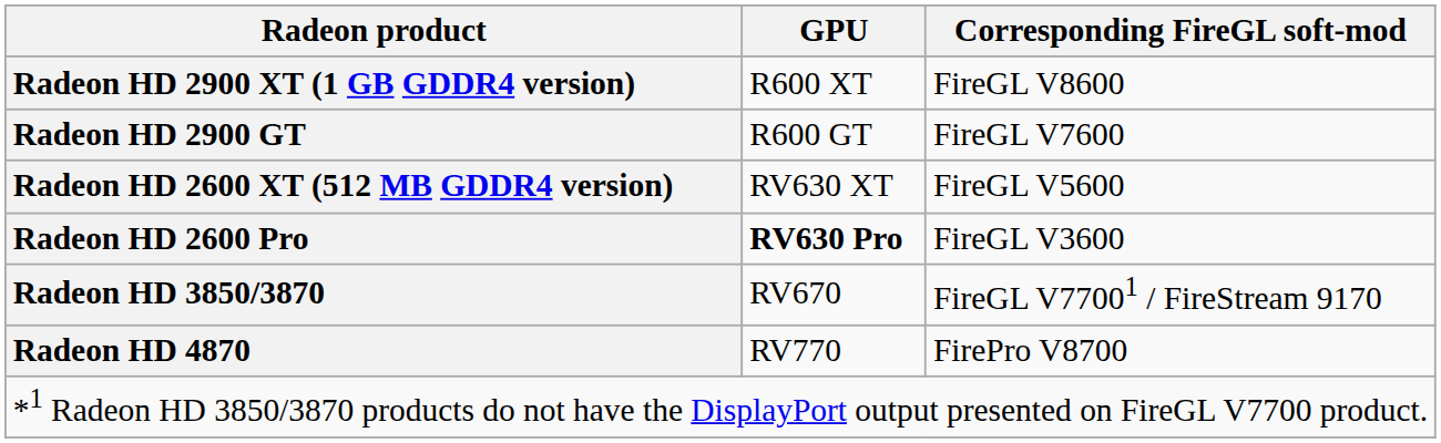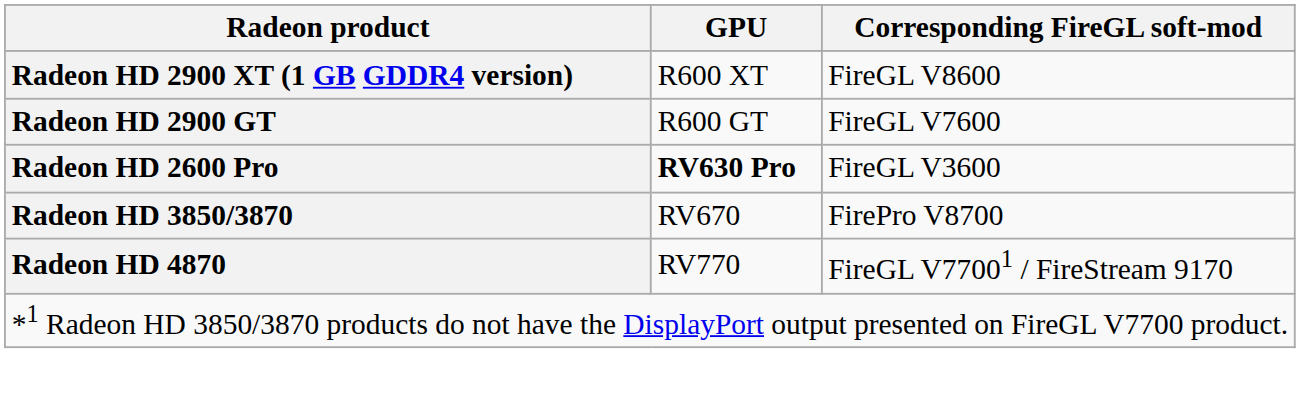 <table class="wikitable">
 <tr>
 <th>Radeon product</th>
 <th>GPU</th>
 <th>Corresponding FireGL soft-mod</th>
 </tr>
 <tr>
 <th style="text-align:left;">Radeon HD 2900 XT (1 <a href='#'>GB</a> <a href='#'>GDDR4</a> version)</th>
 <td>R600 XT</td>
 <td>FireGL V8600</td>
 </tr>
 <tr>
 <th style="text-align:left;">Radeon HD 2900 GT</th>
 <td>R600 GT</td>
 <td>FireGL V7600</td>
 </tr>
 <tr>
-<th style="text-align:left;">Radeon HD 2600 XT (512 <a href='#'>MB</a> <a href='#'>GDDR4</a> version)</th>
-<td>RV630 XT</td>
-<td>FireGL V5600</td>
-</tr>
-<tr>
 <th style="text-align:left;">Radeon HD 2600 Pro</th>
 <td><strong>RV630 Pro</strong></td>
 <td>FireGL V3600</td>
 </tr>
 <tr>
 <th style="text-align:left;">Radeon HD 3850/3870</th>
 <td>RV670</td>
-<td>FireGL V7700<sup>1</sup> / FireStream 9170</td>
+<td>FirePro V8700</td>
 </tr>
 <tr>
 <th style="text-align:left;">Radeon HD 4870</th>
 <td>RV770</td>
-<td>FirePro V8700</td>
+<td>FireGL V7700<sup>1</sup> / FireStream 9170</td>
 </tr>
 <tr>
 <td colspan="3">*<sup>1</sup> Radeon HD 3850/3870 products do not have the <a href='#'>DisplayPort</a> output presented on FireGL V7700 product.</td>
 </tr>
 </table>
